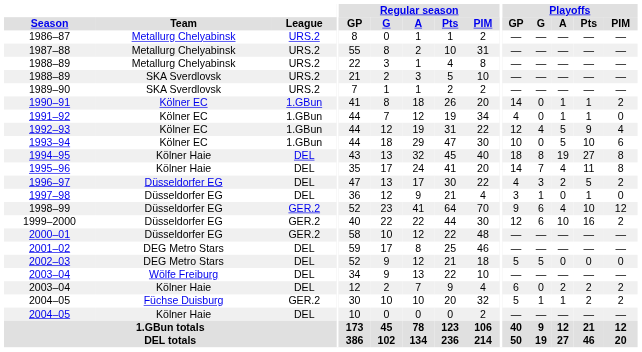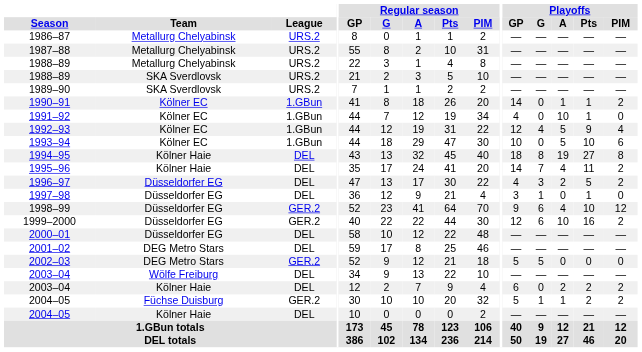 <table border="0" cellpadding="1" cellspacing="0" style="text-align:center; width:60em">
 <tr bgcolor="#e0e0e0">
 <th colspan="3" bgcolor="#ffffff"></th>
 <th rowspan="99" bgcolor="#ffffff"></th>
 <th colspan="5"><a href='#'>Regular season</a></th>
 <th rowspan="99" bgcolor="#ffffff"></th>
 <th colspan="5"><a href='#'>Playoffs</a></th>
 </tr>
 <tr bgcolor="#e0e0e0">
 <th><a href='#'>Season</a></th>
 <th>Team</th>
 <th>League</th>
 <th>GP</th>
 <th><a href='#'>G</a></th>
 <th><a href='#'>A</a></th>
 <th><a href='#'>Pts</a></th>
 <th><a href='#'>PIM</a></th>
 <th>GP</th>
 <th>G</th>
 <th>A</th>
 <th>Pts</th>
 <th>PIM</th>
 </tr>
 <tr>
 <td>1986–87</td>
 <td><a href='#'>Metallurg Chelyabinsk</a></td>
 <td><a href='#'>URS.2</a></td>
 <td>8</td>
 <td>0</td>
 <td>1</td>
 <td>1</td>
 <td>2</td>
 <td>—</td>
 <td>—</td>
 <td>—</td>
 <td>—</td>
 <td>—</td>
 </tr>
 <tr bgcolor="#f0f0f0">
 <td>1987–88</td>
 <td>Metallurg Chelyabinsk</td>
 <td>URS.2</td>
 <td>55</td>
 <td>8</td>
 <td>2</td>
 <td>10</td>
 <td>31</td>
 <td>—</td>
 <td>—</td>
 <td>—</td>
 <td>—</td>
 <td>—</td>
 </tr>
 <tr>
 <td>1988–89</td>
 <td>Metallurg Chelyabinsk</td>
 <td>URS.2</td>
 <td>22</td>
 <td>3</td>
 <td>1</td>
 <td>4</td>
 <td>8</td>
 <td>—</td>
 <td>—</td>
 <td>—</td>
 <td>—</td>
 <td>—</td>
 </tr>
 <tr bgcolor="#f0f0f0">
 <td>1988–89</td>
 <td>SKA Sverdlovsk</td>
 <td>URS.2</td>
 <td>21</td>
 <td>2</td>
 <td>3</td>
 <td>5</td>
 <td>10</td>
 <td>—</td>
 <td>—</td>
 <td>—</td>
 <td>—</td>
 <td>—</td>
 </tr>
 <tr>
 <td>1989–90</td>
 <td>SKA Sverdlovsk</td>
 <td>URS.2</td>
 <td>7</td>
 <td>1</td>
 <td>1</td>
 <td>2</td>
 <td>2</td>
 <td>—</td>
 <td>—</td>
 <td>—</td>
 <td>—</td>
 <td>—</td>
 </tr>
 <tr bgcolor="#f0f0f0">
 <td><a href='#'>1990–91</a></td>
 <td><a href='#'>Kölner EC</a></td>
 <td><a href='#'>1.GBun</a></td>
 <td>41</td>
 <td>8</td>
 <td>18</td>
 <td>26</td>
 <td>20</td>
 <td>14</td>
 <td>0</td>
 <td>1</td>
 <td>1</td>
 <td>2</td>
 </tr>
 <tr>
 <td><a href='#'>1991–92</a></td>
 <td>Kölner EC</td>
 <td>1.GBun</td>
 <td>44</td>
 <td>7</td>
 <td>12</td>
 <td>19</td>
 <td>34</td>
 <td>4</td>
 <td>0</td>
-<td>1</td>
+<td>10</td>
 <td>1</td>
 <td>0</td>
 </tr>
 <tr bgcolor="#f0f0f0">
 <td><a href='#'>1992–93</a></td>
 <td>Kölner EC</td>
 <td>1.GBun</td>
 <td>44</td>
 <td>12</td>
 <td>19</td>
 <td>31</td>
 <td>22</td>
 <td>12</td>
 <td>4</td>
 <td>5</td>
 <td>9</td>
 <td>4</td>
 </tr>
 <tr>
 <td><a href='#'>1993–94</a></td>
 <td>Kölner EC</td>
 <td>1.GBun</td>
 <td>44</td>
 <td>18</td>
 <td>29</td>
 <td>47</td>
 <td>30</td>
 <td>10</td>
 <td>0</td>
 <td>5</td>
 <td>10</td>
 <td>6</td>
 </tr>
 <tr bgcolor="#f0f0f0">
 <td><a href='#'>1994–95</a></td>
 <td>Kölner Haie</td>
 <td><a href='#'>DEL</a></td>
 <td>43</td>
 <td>13</td>
 <td>32</td>
 <td>45</td>
 <td>40</td>
 <td>18</td>
 <td>8</td>
 <td>19</td>
 <td>27</td>
 <td>8</td>
 </tr>
 <tr>
 <td><a href='#'>1995–96</a></td>
 <td>Kölner Haie</td>
 <td>DEL</td>
 <td>35</td>
 <td>17</td>
 <td>24</td>
 <td>41</td>
 <td>20</td>
 <td>14</td>
 <td>7</td>
 <td>4</td>
 <td>11</td>
-<td>8</td>
+<td>2</td>
 </tr>
 <tr bgcolor="#f0f0f0">
 <td><a href='#'>1996–97</a></td>
 <td><a href='#'>Düsseldorfer EG</a></td>
 <td>DEL</td>
 <td>47</td>
 <td>13</td>
 <td>17</td>
 <td>30</td>
 <td>22</td>
 <td>4</td>
 <td>3</td>
 <td>2</td>
 <td>5</td>
 <td>2</td>
 </tr>
 <tr>
 <td><a href='#'>1997–98</a></td>
 <td>Düsseldorfer EG</td>
 <td>DEL</td>
 <td>36</td>
 <td>12</td>
 <td>9</td>
 <td>21</td>
 <td>4</td>
 <td>3</td>
 <td>1</td>
 <td>0</td>
 <td>1</td>
 <td>0</td>
 </tr>
 <tr bgcolor="#f0f0f0">
 <td>1998–99</td>
 <td>Düsseldorfer EG</td>
 <td><a href='#'>GER.2</a></td>
 <td>52</td>
 <td>23</td>
 <td>41</td>
 <td>64</td>
 <td>70</td>
 <td>9</td>
 <td>6</td>
 <td>4</td>
 <td>10</td>
 <td>12</td>
 </tr>
 <tr>
 <td>1999–2000</td>
 <td>Düsseldorfer EG</td>
 <td>GER.2</td>
 <td>40</td>
 <td>22</td>
 <td>22</td>
 <td>44</td>
 <td>30</td>
 <td>12</td>
 <td>6</td>
 <td>10</td>
 <td>16</td>
 <td>2</td>
 </tr>
 <tr bgcolor="#f0f0f0">
 <td><a href='#'>2000–01</a></td>
 <td>Düsseldorfer EG</td>
-<td>GER.2</td>
+<td>DEL</td>
 <td>58</td>
 <td>10</td>
 <td>12</td>
 <td>22</td>
 <td>48</td>
 <td>—</td>
 <td>—</td>
 <td>—</td>
 <td>—</td>
 <td>—</td>
 </tr>
 <tr>
 <td><a href='#'>2001–02</a></td>
 <td>DEG Metro Stars</td>
 <td>DEL</td>
 <td>59</td>
 <td>17</td>
 <td>8</td>
 <td>25</td>
 <td>46</td>
 <td>—</td>
 <td>—</td>
 <td>—</td>
 <td>—</td>
 <td>—</td>
 </tr>
 <tr bgcolor="#f0f0f0">
 <td><a href='#'>2002–03</a></td>
 <td>DEG Metro Stars</td>
-<td>DEL</td>
+<td><a href='#'>GER.2</a></td>
 <td>52</td>
 <td>9</td>
 <td>12</td>
 <td>21</td>
 <td>18</td>
 <td>5</td>
 <td>5</td>
 <td>0</td>
 <td>0</td>
 <td>0</td>
 </tr>
 <tr>
 <td><a href='#'>2003–04</a></td>
 <td><a href='#'>Wölfe Freiburg</a></td>
 <td>DEL</td>
 <td>34</td>
 <td>9</td>
 <td>13</td>
 <td>22</td>
 <td>10</td>
 <td>—</td>
 <td>—</td>
 <td>—</td>
 <td>—</td>
 <td>—</td>
 </tr>
 <tr bgcolor="#f0f0f0">
 <td>2003–04</td>
 <td>Kölner Haie</td>
 <td>DEL</td>
 <td>12</td>
 <td>2</td>
 <td>7</td>
 <td>9</td>
 <td>4</td>
 <td>6</td>
 <td>0</td>
 <td>2</td>
 <td>2</td>
 <td>2</td>
 </tr>
 <tr>
 <td>2004–05</td>
 <td><a href='#'>Füchse Duisburg</a></td>
 <td>GER.2</td>
 <td>30</td>
 <td>10</td>
 <td>10</td>
 <td>20</td>
 <td>32</td>
 <td>5</td>
 <td>1</td>
 <td>1</td>
 <td>2</td>
 <td>2</td>
 </tr>
 <tr bgcolor="#f0f0f0">
 <td><a href='#'>2004–05</a></td>
 <td>Kölner Haie</td>
 <td>DEL</td>
 <td>10</td>
 <td>0</td>
 <td>0</td>
 <td>0</td>
 <td>2</td>
 <td>—</td>
 <td>—</td>
 <td>—</td>
 <td>—</td>
 <td>—</td>
 </tr>
 <tr bgcolor="#e0e0e0">
 <th colspan="3">1.GBun totals</th>
 <th>173</th>
 <th>45</th>
 <th>78</th>
 <th>123</th>
 <th>106</th>
 <th>40</th>
 <th>9</th>
 <th>12</th>
 <th>21</th>
 <th>12</th>
 </tr>
 <tr bgcolor="#e0e0e0">
 <th colspan="3">DEL totals</th>
 <th>386</th>
 <th>102</th>
 <th>134</th>
 <th>236</th>
 <th>214</th>
 <th>50</th>
 <th>19</th>
 <th>27</th>
 <th>46</th>
 <th>20</th>
 </tr>
 </table>
